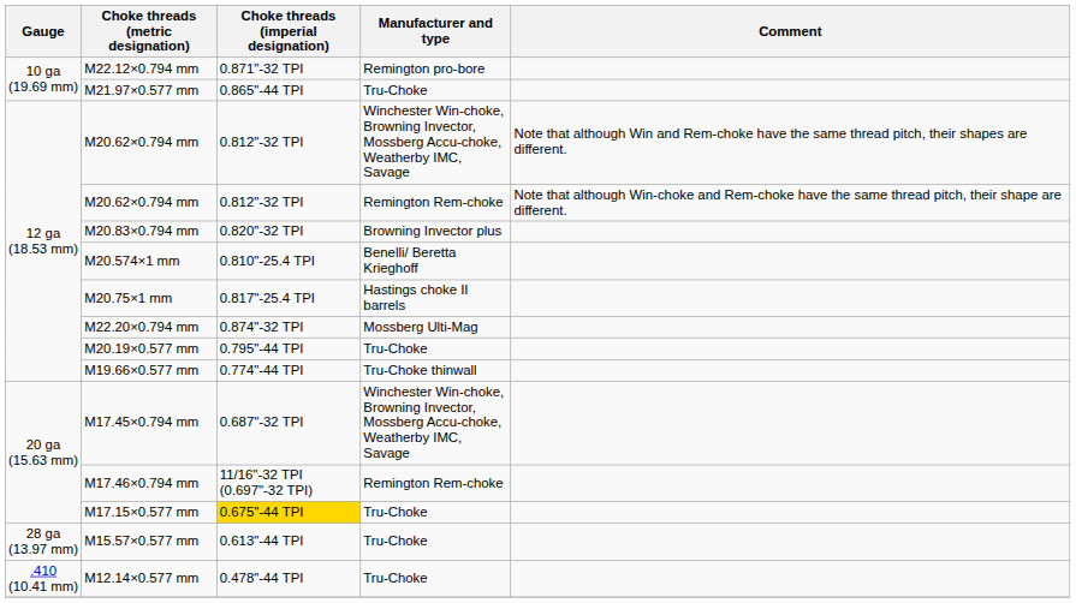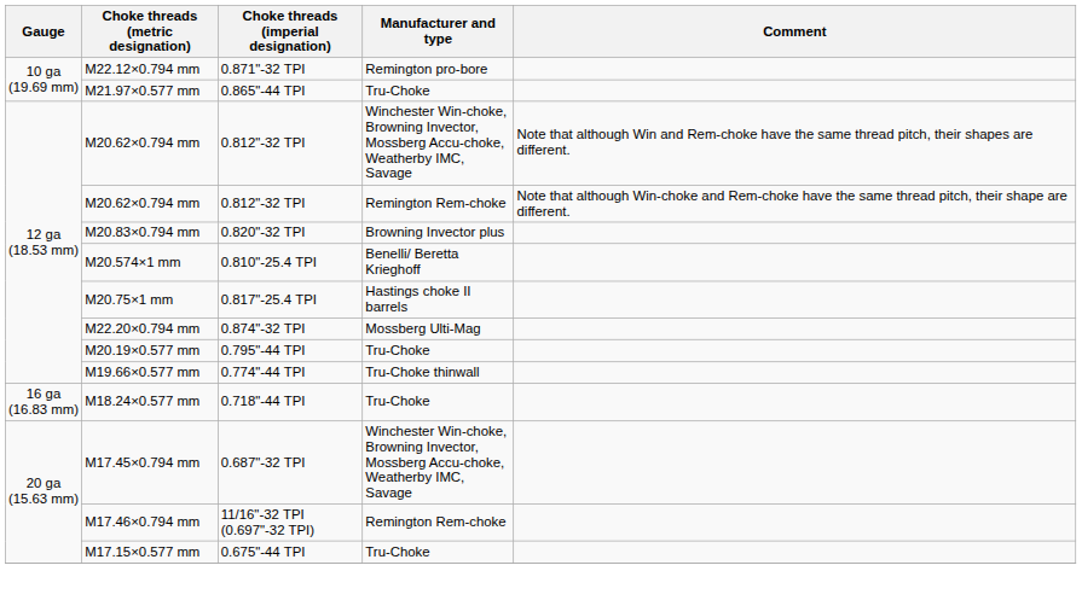 <table class="wikitable sortable" style="text-align: left;">
 <tr>
 <th>Gauge</th>
 <th>Choke threads <br>(metric designation)</th>
 <th>Choke threads <br>(imperial designation)</th>
 <th>Manufacturer and type</th>
 <th>Comment</th>
 </tr>
 <tr>
 <td rowspan="2" style="text-align: center;">10 ga <br>(19.69 mm)</td>
 <td>M22.12×0.794 mm</td>
 <td>0.871"-32 TPI</td>
 <td>Remington pro-bore</td>
 <td></td>
 </tr>
 <tr>
 <td>M21.97×0.577 mm</td>
 <td>0.865"-44 TPI</td>
 <td>Tru-Choke</td>
 <td></td>
 </tr>
 <tr>
 <td rowspan="8" style="text-align: center;">12 ga <br>(18.53 mm)</td>
 <td>M20.62×0.794 mm</td>
 <td>0.812"-32 TPI</td>
 <td>Winchester Win-choke, <br>Browning Invector, <br>Mossberg Accu-choke, <br>Weatherby IMC, <br>Savage</td>
 <td>Note that although Win and Rem-choke have the same thread pitch, their shapes are different.</td>
 </tr>
 <tr>
 <td>M20.62×0.794 mm</td>
 <td>0.812"-32 TPI</td>
 <td>Remington Rem-choke</td>
 <td>Note that although Win-choke and Rem-choke have the same thread pitch, their shape are different.</td>
 </tr>
 <tr>
 <td>M20.83×0.794 mm</td>
 <td>0.820"-32 TPI</td>
 <td>Browning Invector plus</td>
 <td></td>
 </tr>
 <tr>
 <td>M20.574×1 mm</td>
 <td>0.810"-25.4 TPI</td>
 <td>Benelli/ Beretta <br>Krieghoff</td>
 <td></td>
 </tr>
 <tr>
 <td>M20.75×1 mm</td>
 <td>0.817"-25.4 TPI</td>
 <td>Hastings choke II barrels</td>
 <td></td>
 </tr>
 <tr>
 <td>M22.20×0.794 mm</td>
 <td>0.874"-32 TPI</td>
 <td>Mossberg Ulti-Mag</td>
 <td></td>
 </tr>
 <tr>
 <td>M20.19×0.577 mm</td>
 <td>0.795"-44 TPI</td>
 <td>Tru-Choke</td>
 <td></td>
 </tr>
 <tr>
 <td>M19.66×0.577 mm</td>
 <td>0.774"-44 TPI</td>
 <td>Tru-Choke thinwall</td>
 <td></td>
 </tr>
 <tr>
+<td style="text-align: center;">16 ga <br>(16.83 mm)</td>
+<td>M18.24×0.577 mm</td>
+<td>0.718"-44 TPI</td>
+<td>Tru-Choke</td>
+<td></td>
+</tr>
+<tr>
 <td rowspan="3" style="text-align: center;">20 ga <br>(15.63 mm)</td>
 <td>M17.45×0.794 mm</td>
 <td>0.687"-32 TPI</td>
 <td>Winchester Win-choke, <br>Browning Invector, <br>Mossberg Accu-choke, <br>Weatherby IMC, <br>Savage</td>
 <td></td>
 </tr>
 <tr>
 <td>M17.46×0.794 mm</td>
 <td>11/16"-32 TPI <br>(0.697"-32 TPI)</td>
 <td>Remington Rem-choke</td>
 <td></td>
 </tr>
 <tr>
 <td>M17.15×0.577 mm</td>
-<td style="background: gold;">0.675"-44 TPI</td>
-<td>Tru-Choke</td>
-<td></td>
-</tr>
-<tr>
-<td style="text-align: center;">28 ga <br>(13.97 mm)</td>
-<td>M15.57×0.577 mm</td>
-<td>0.613"-44 TPI</td>
-<td>Tru-Choke</td>
-<td></td>
-</tr>
-<tr>
-<td style="text-align: center;"><a href='#'>.410</a> <br>(10.41 mm)</td>
-<td>M12.14×0.577 mm</td>
-<td>0.478"-44 TPI</td>
+<td>0.675"-44 TPI</td>
 <td>Tru-Choke</td>
 <td></td>
 </tr>
 <tr>
 </tr>
 </table>
